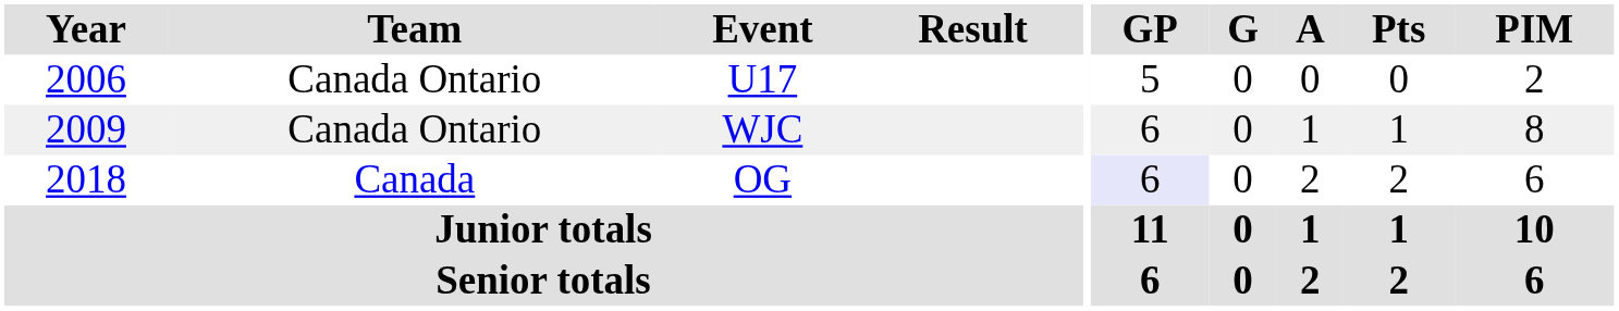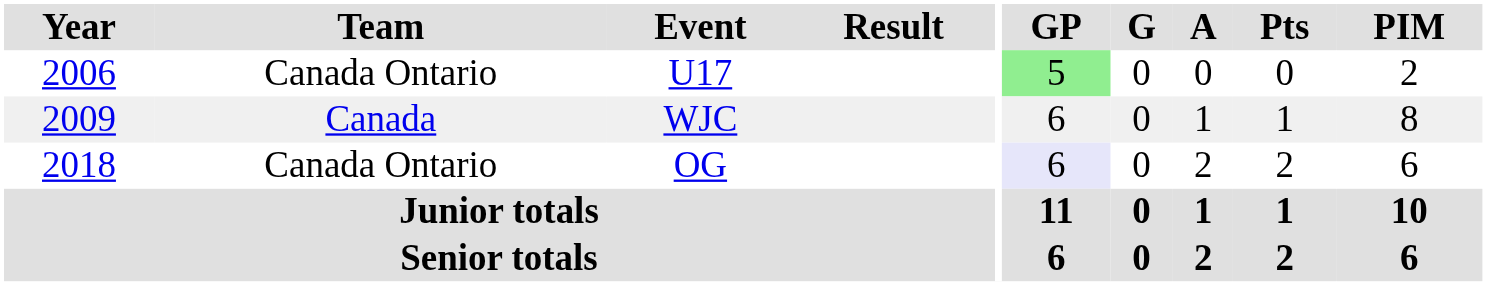 <table border="0" cellpadding="1" cellspacing="0" ID="Table3" style="text-align:center; width:40em">
 <tr ALIGN="center" bgcolor="#e0e0e0">
 <th>Year</th>
 <th>Team</th>
 <th>Event</th>
 <th>Result</th>
 <th rowspan="99" bgcolor="#ffffff"></th>
 <th>GP</th>
 <th>G</th>
 <th>A</th>
 <th>Pts</th>
 <th>PIM</th>
 </tr>
 <tr>
 <td><a href='#'>2006</a></td>
 <td>Canada Ontario</td>
 <td><a href='#'>U17</a></td>
 <td></td>
-<td>5</td>
+<td style="background: lightgreen;">5</td>
 <td>0</td>
 <td>0</td>
 <td>0</td>
 <td>2</td>
 </tr>
 <tr bgcolor="#f0f0f0">
 <td><a href='#'>2009</a></td>
-<td>Canada Ontario</td>
+<td><a href='#'>Canada</a></td>
 <td><a href='#'>WJC</a></td>
 <td></td>
 <td>6</td>
 <td>0</td>
 <td>1</td>
 <td>1</td>
 <td>8</td>
 </tr>
 <tr>
 <td><a href='#'>2018</a></td>
-<td><a href='#'>Canada</a></td>
+<td>Canada Ontario</td>
 <td><a href='#'>OG</a></td>
 <td></td>
 <td style="background: lavender;">6</td>
 <td>0</td>
 <td>2</td>
 <td>2</td>
 <td>6</td>
 </tr>
 <tr bgcolor="#e0e0e0">
 <th colspan=4>Junior totals</th>
 <th>11</th>
 <th>0</th>
 <th>1</th>
 <th>1</th>
 <th>10</th>
 </tr>
 <tr bgcolor="#e0e0e0">
 <th colspan=4>Senior totals</th>
 <th>6</th>
 <th>0</th>
 <th>2</th>
 <th>2</th>
 <th>6</th>
 </tr>
 </table>
